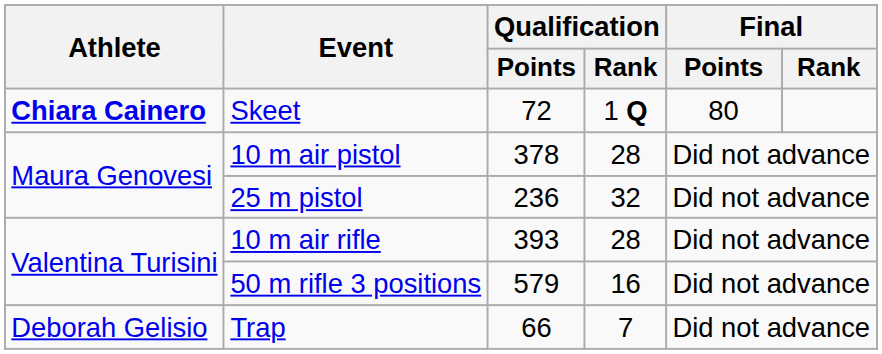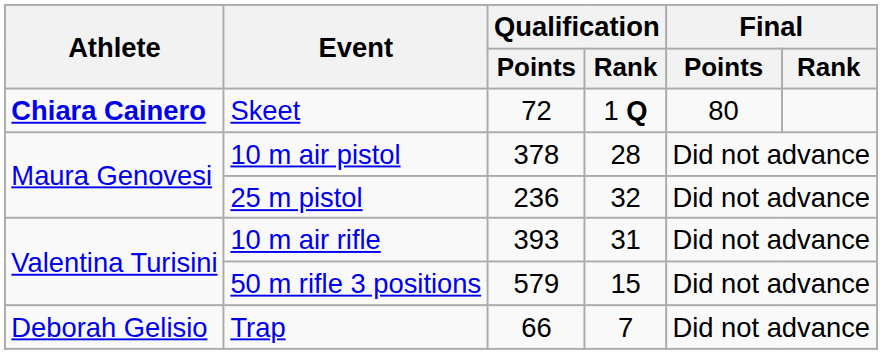 <table class="wikitable" style="font-size:90%">
 <tr>
 <th rowspan="2">Athlete</th>
 <th rowspan="2">Event</th>
 <th colspan=2>Qualification</th>
 <th colspan=2>Final</th>
 </tr>
 <tr style="font-size:95%">
 <th>Points</th>
 <th>Rank</th>
 <th>Points</th>
 <th>Rank</th>
 </tr>
 <tr align=center>
 <td align=left><strong><a href='#'>Chiara Cainero</a></strong></td>
 <td align=left><a href='#'>Skeet</a></td>
 <td>72 </td>
 <td>1 <strong>Q</strong></td>
 <td>80</td>
 <td></td>
 </tr>
 <tr align=center>
 <td align=left rowspan=2><a href='#'>Maura Genovesi</a></td>
 <td align=left><a href='#'>10 m air pistol</a></td>
 <td>378</td>
 <td>28</td>
 <td colspan=2>Did not advance</td>
 </tr>
 <tr align=center>
 <td align=left><a href='#'>25 m pistol</a></td>
 <td>236</td>
 <td>32</td>
 <td colspan=2>Did not advance</td>
 </tr>
 <tr align=center>
 <td align=left rowspan=2><a href='#'>Valentina Turisini</a></td>
 <td align=left><a href='#'>10 m air rifle</a></td>
 <td>393</td>
-<td>28</td>
+<td>31</td>
 <td colspan=2>Did not advance</td>
 </tr>
 <tr align=center>
 <td align=left><a href='#'>50 m rifle 3 positions</a></td>
 <td>579</td>
-<td>16</td>
+<td>15</td>
 <td colspan=2>Did not advance</td>
 </tr>
 <tr align=center>
 <td align=left><a href='#'>Deborah Gelisio</a></td>
 <td align=left><a href='#'>Trap</a></td>
 <td>66</td>
 <td>7</td>
 <td colspan=2>Did not advance</td>
 </tr>
 </table>
